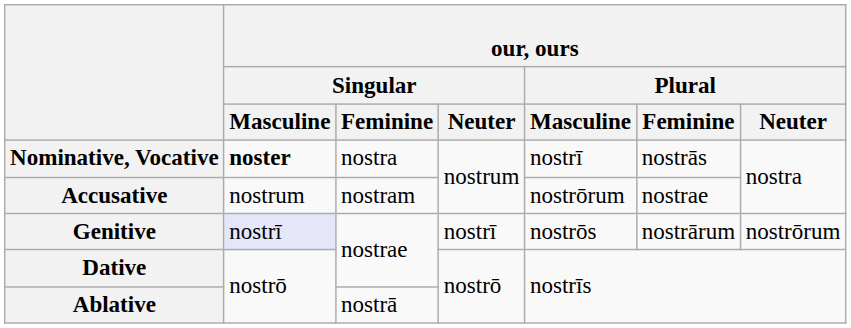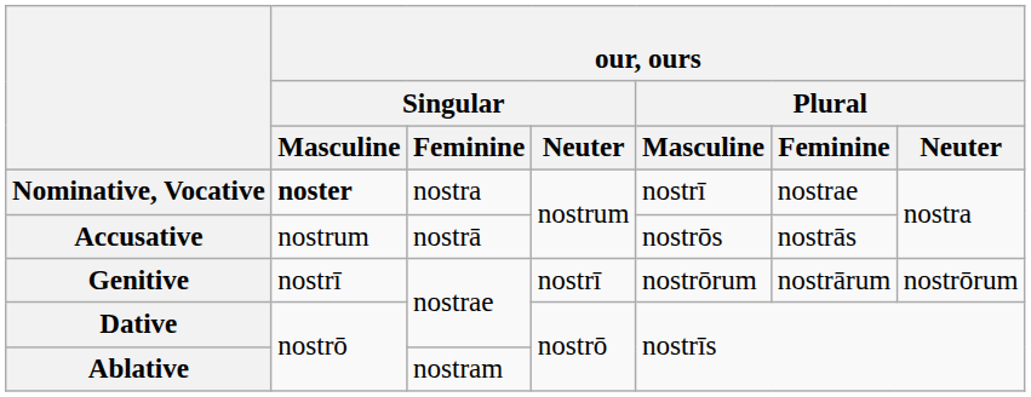 <table class="wikitable">
 <tr>
 <th rowspan="3"></th>
 <th colspan="6"><br> our, ours</th>
 </tr>
 <tr>
 <th colspan="3">Singular</th>
 <th colspan="3">Plural</th>
 </tr>
 <tr>
 <th>Masculine</th>
 <th>Feminine</th>
 <th>Neuter</th>
 <th>Masculine</th>
 <th>Feminine</th>
 <th>Neuter</th>
 </tr>
 <tr>
 <th>Nominative, Vocative</th>
 <td><strong>noster</strong></td>
 <td>nostra</td>
 <td rowspan="2">nostrum</td>
 <td>nostrī</td>
-<td>nostrās</td>
+<td>nostrae</td>
 <td rowspan="2">nostra</td>
 </tr>
 <tr>
 <th>Accusative</th>
 <td>nostrum</td>
-<td>nostram</td>
-<td>nostrōrum</td>
-<td>nostrae</td>
+<td>nostrā</td>
+<td>nostrōs</td>
+<td>nostrās</td>
 </tr>
 <tr>
 <th>Genitive</th>
-<td style="background: lavender;">nostrī</td>
+<td>nostrī</td>
 <td rowspan="2">nostrae</td>
 <td>nostrī</td>
-<td>nostrōs</td>
+<td>nostrōrum</td>
 <td>nostrārum</td>
 <td>nostrōrum</td>
 </tr>
 <tr>
 <th>Dative</th>
 <td rowspan="2">nostrō</td>
 <td rowspan="2">nostrō</td>
 <td rowspan="2" colspan="3">nostrīs</td>
 </tr>
 <tr>
 <th>Ablative</th>
-<td>nostrā</td>
+<td>nostram</td>
 </tr>
 </table>
